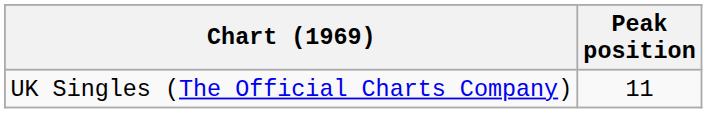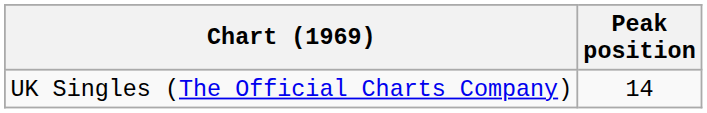 <table class="wikitable sortable">
 <tr>
 <th>Chart (1969)</th>
 <th>Peak<br>position</th>
 </tr>
 <tr>
 <td>UK Singles (<a href='#'>The Official Charts Company</a>)</td>
-<td align="center">11</td>
+<td align="center">14</td>
 </tr>
 </table>
